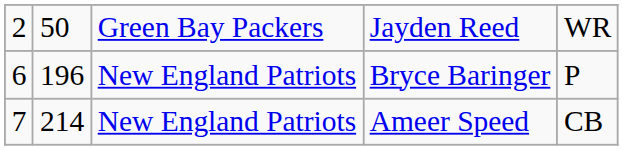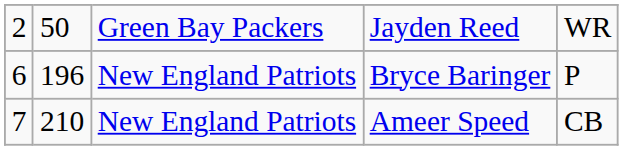 <table class="wikitable">
 <tr>
 <td>2</td>
 <td>50</td>
 <td><a href='#'>Green Bay Packers</a></td>
 <td><a href='#'>Jayden Reed</a></td>
 <td>WR</td>
 </tr>
 <tr>
 <td>6</td>
 <td>196</td>
 <td><a href='#'>New England Patriots</a></td>
 <td><a href='#'>Bryce Baringer</a></td>
 <td>P</td>
 </tr>
 <tr>
 <td>7</td>
-<td>214</td>
+<td>210</td>
 <td><a href='#'>New England Patriots</a></td>
 <td><a href='#'>Ameer Speed</a></td>
 <td>CB</td>
 </tr>
 </table>
